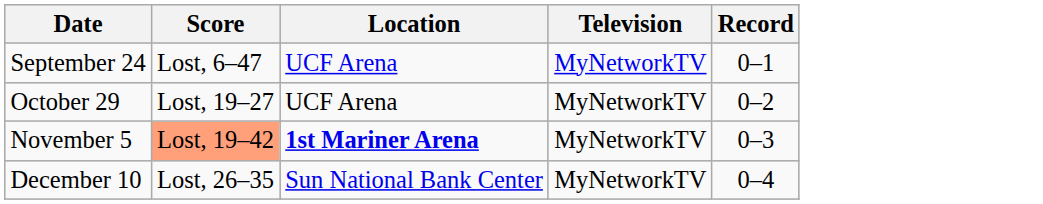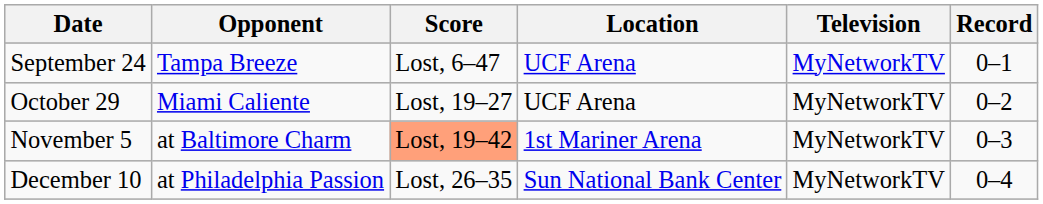 <table class="wikitable">
 <tr>
 <th>Date</th>
+<th>Opponent</th>
 <th>Score</th>
 <th>Location</th>
 <th>Television</th>
 <th>Record</th>
 </tr>
 <tr>
 <td>September 24</td>
+<td><a href='#'>Tampa Breeze</a></td>
 <td>Lost, 6–47</td>
 <td><a href='#'>UCF Arena</a></td>
 <td><a href='#'>MyNetworkTV</a></td>
 <td align=center>0–1</td>
 </tr>
 <tr>
 <td>October 29</td>
+<td><a href='#'>Miami Caliente</a></td>
 <td>Lost, 19–27</td>
 <td>UCF Arena</td>
 <td>MyNetworkTV</td>
 <td align=center>0–2</td>
 </tr>
 <tr>
 <td>November 5</td>
+<td>at <a href='#'>Baltimore Charm</a></td>
 <td style="background: lightsalmon;">Lost, 19–42</td>
-<td><strong><a href='#'>1st Mariner Arena</a></strong></td>
+<td><a href='#'>1st Mariner Arena</a></td>
 <td>MyNetworkTV</td>
 <td align=center>0–3</td>
 </tr>
 <tr>
 <td>December 10</td>
+<td>at <a href='#'>Philadelphia Passion</a></td>
 <td>Lost, 26–35</td>
 <td><a href='#'>Sun National Bank Center</a></td>
 <td>MyNetworkTV</td>
 <td align=center>0–4</td>
 </tr>
 </table>
